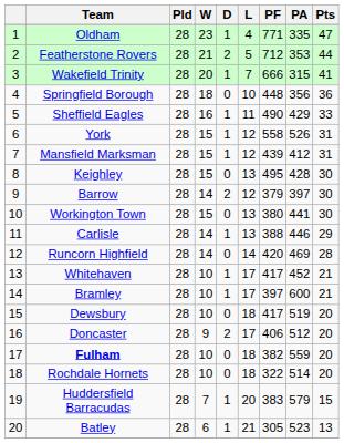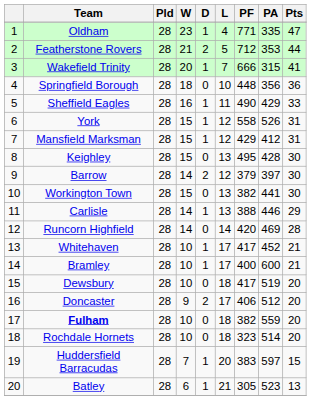 <table class="wikitable" style="text-align:center;">
 <tr>
 <th width=20 abbr="Position"></th>
 <th width=175>Team</th>
 <th width=20 abbr="Played">Pld</th>
 <th width=20 abbr="Won">W</th>
 <th width=20 abbr="Drawn">D</th>
 <th width=20 abbr="Lost">L</th>
 <th width=20 abbr=”Points For”>PF</th>
 <th width=20 abbr=”Points Against”>PA</th>
 <th width=20 abbr="Points">Pts</th>
 </tr>
 <tr>
 </tr>
 <tr align=center style="background:#ccffcc;color:">
 <td>1</td>
 <td><a href='#'>Oldham</a></td>
 <td>28</td>
 <td>23</td>
 <td>1</td>
 <td>4</td>
 <td>771</td>
 <td>335</td>
 <td>47</td>
 </tr>
 <tr align=center style="background:#ccffcc;color:">
 <td>2</td>
 <td><a href='#'>Featherstone Rovers</a></td>
 <td>28</td>
 <td>21</td>
 <td>2</td>
 <td>5</td>
 <td>712</td>
 <td>353</td>
 <td>44</td>
 </tr>
 <tr align=center style="background:#ccffcc;color:">
 <td>3</td>
 <td><a href='#'>Wakefield Trinity</a></td>
 <td>28</td>
 <td>20</td>
 <td>1</td>
 <td>7</td>
 <td>666</td>
 <td>315</td>
 <td>41</td>
 </tr>
 <tr align=center style="background:">
 <td>4</td>
 <td><a href='#'>Springfield Borough</a></td>
 <td>28</td>
 <td>18</td>
 <td>0</td>
 <td>10</td>
 <td>448</td>
 <td>356</td>
 <td>36</td>
 </tr>
 <tr align=center style="background:">
 <td>5</td>
 <td><a href='#'>Sheffield Eagles</a></td>
 <td>28</td>
 <td>16</td>
 <td>1</td>
 <td>11</td>
 <td>490</td>
 <td>429</td>
 <td>33</td>
 </tr>
 <tr align=center style="background:">
 <td>6</td>
 <td><a href='#'>York</a></td>
 <td>28</td>
 <td>15</td>
 <td>1</td>
 <td>12</td>
 <td>558</td>
 <td>526</td>
 <td>31</td>
 </tr>
 <tr align=center style="background:">
 <td>7</td>
 <td><a href='#'>Mansfield Marksman</a></td>
 <td>28</td>
 <td>15</td>
 <td>1</td>
 <td>12</td>
-<td>439</td>
+<td>429</td>
 <td>412</td>
 <td>31</td>
 </tr>
 <tr align=center style="background:">
 <td>8</td>
 <td><a href='#'>Keighley</a></td>
 <td>28</td>
 <td>15</td>
 <td>0</td>
 <td>13</td>
 <td>495</td>
 <td>428</td>
 <td>30</td>
 </tr>
 <tr align=center style="background:">
 <td>9</td>
 <td><a href='#'>Barrow</a></td>
 <td>28</td>
 <td>14</td>
 <td>2</td>
 <td>12</td>
 <td>379</td>
 <td>397</td>
 <td>30</td>
 </tr>
 <tr align=center style="background:">
 <td>10</td>
 <td><a href='#'>Workington Town</a></td>
 <td>28</td>
 <td>15</td>
 <td>0</td>
 <td>13</td>
-<td>380</td>
+<td>382</td>
 <td>441</td>
 <td>30</td>
 </tr>
 <tr align=center style="background:">
 <td>11</td>
 <td><a href='#'>Carlisle</a></td>
 <td>28</td>
 <td>14</td>
 <td>1</td>
 <td>13</td>
 <td>388</td>
 <td>446</td>
 <td>29</td>
 </tr>
 <tr align=center style="background:">
 <td>12</td>
 <td><a href='#'>Runcorn Highfield</a></td>
 <td>28</td>
 <td>14</td>
 <td>0</td>
 <td>14</td>
 <td>420</td>
 <td>469</td>
 <td>28</td>
 </tr>
 <tr align=center style="background:">
 <td>13</td>
 <td><a href='#'>Whitehaven</a></td>
 <td>28</td>
 <td>10</td>
 <td>1</td>
 <td>17</td>
 <td>417</td>
 <td>452</td>
 <td>21</td>
 </tr>
 <tr align=center style="background:">
 <td>14</td>
 <td><a href='#'>Bramley</a></td>
 <td>28</td>
 <td>10</td>
 <td>1</td>
 <td>17</td>
-<td>397</td>
+<td>400</td>
 <td>600</td>
 <td>21</td>
 </tr>
 <tr align=center style="background:">
 <td>15</td>
 <td><a href='#'>Dewsbury</a></td>
 <td>28</td>
 <td>10</td>
 <td>0</td>
 <td>18</td>
 <td>417</td>
 <td>519</td>
 <td>20</td>
 </tr>
 <tr align=center style="background:">
 <td>16</td>
 <td><a href='#'>Doncaster</a></td>
 <td>28</td>
 <td>9</td>
 <td>2</td>
 <td>17</td>
 <td>406</td>
 <td>512</td>
 <td>20</td>
 </tr>
 <tr align=center style="background:">
 <td>17</td>
 <td><strong><a href='#'>Fulham</a></strong></td>
 <td>28</td>
 <td>10</td>
 <td>0</td>
 <td>18</td>
 <td>382</td>
 <td>559</td>
 <td>20</td>
 </tr>
 <tr align=center style="background:">
 <td>18</td>
 <td><a href='#'>Rochdale Hornets</a></td>
 <td>28</td>
 <td>10</td>
 <td>0</td>
 <td>18</td>
-<td>322</td>
+<td>323</td>
 <td>514</td>
 <td>20</td>
 </tr>
 <tr align=center style="background:">
 <td>19</td>
 <td><a href='#'>Huddersfield Barracudas</a></td>
 <td>28</td>
 <td>7</td>
 <td>1</td>
 <td>20</td>
 <td>383</td>
-<td>579</td>
+<td>597</td>
 <td>15</td>
 </tr>
 <tr align=center style="background:">
 <td>20</td>
 <td><a href='#'>Batley</a></td>
 <td>28</td>
 <td>6</td>
 <td>1</td>
 <td>21</td>
 <td>305</td>
 <td>523</td>
 <td>13</td>
 </tr>
 <tr>
 </tr>
 </table>
